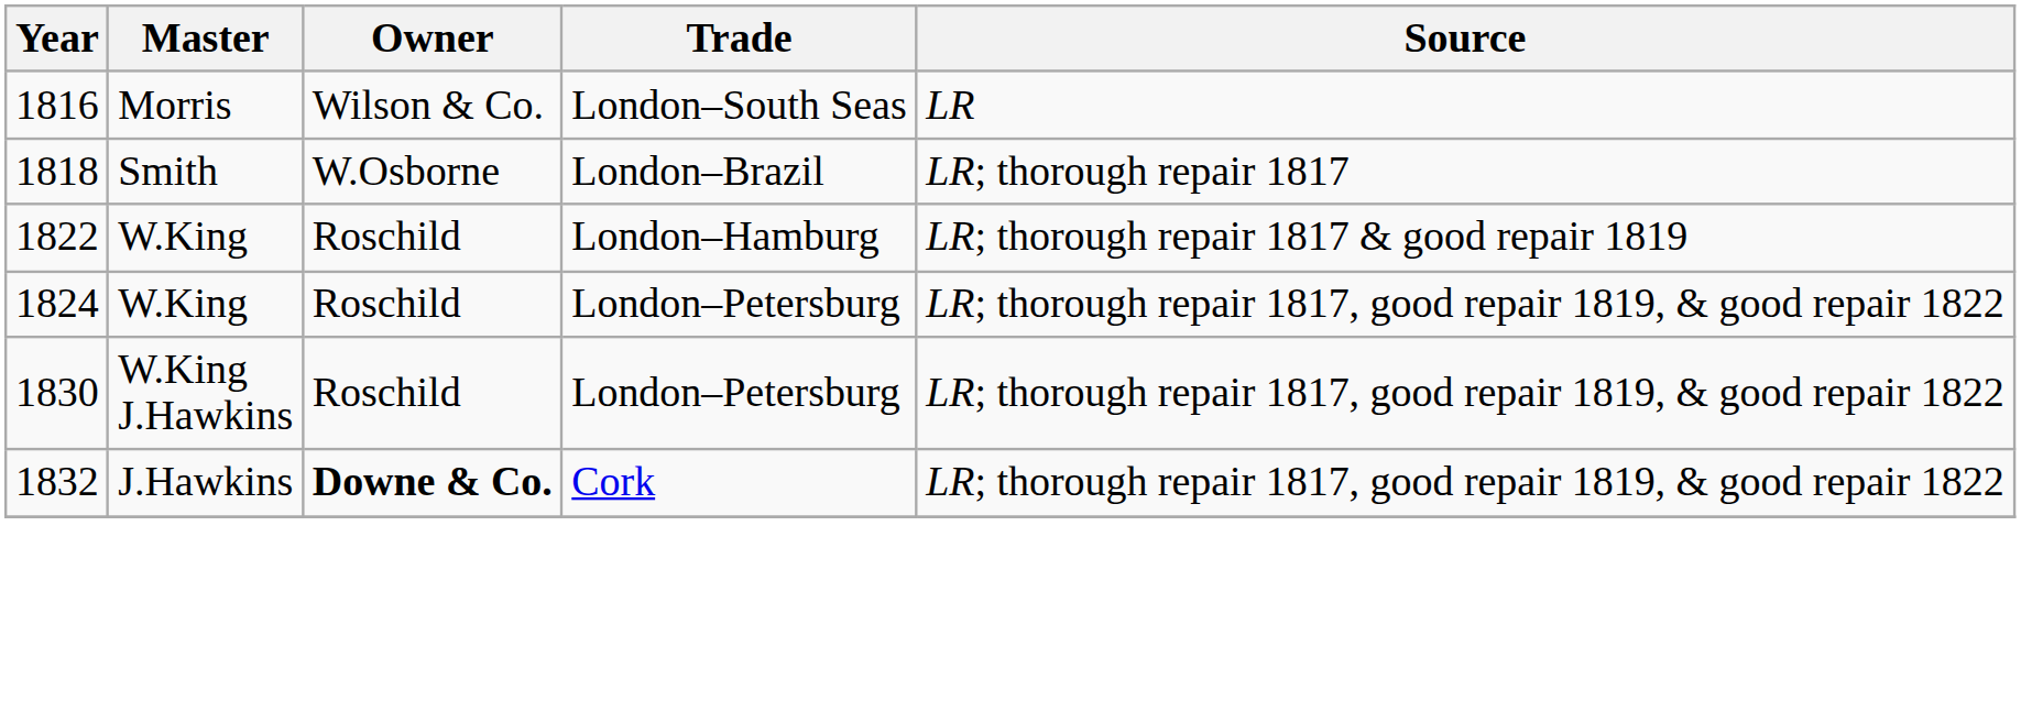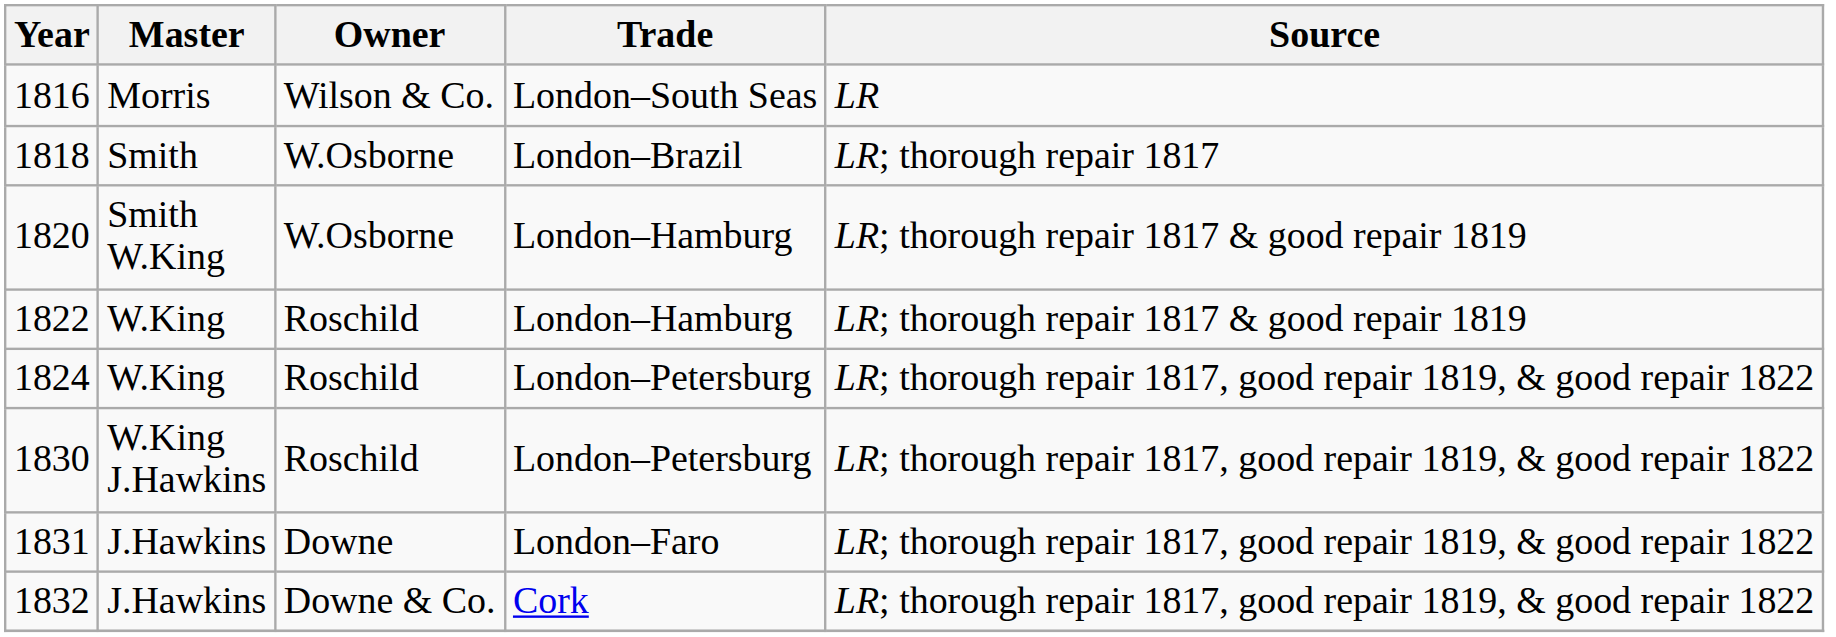 <table class=" wikitable">
 <tr>
 <th>Year</th>
 <th>Master</th>
 <th>Owner</th>
 <th>Trade</th>
 <th>Source</th>
 </tr>
 <tr>
 <td>1816</td>
 <td>Morris</td>
 <td>Wilson & Co.</td>
 <td>London–South Seas</td>
 <td><em>LR</em></td>
 </tr>
 <tr>
 <td>1818</td>
 <td>Smith</td>
 <td>W.Osborne</td>
 <td>London–Brazil</td>
 <td><em>LR</em>; thorough repair 1817</td>
 </tr>
 <tr>
+<td>1820</td>
+<td>Smith<br>W.King</td>
+<td>W.Osborne</td>
+<td>London–Hamburg</td>
+<td><em>LR</em>; thorough repair 1817 & good repair 1819</td>
+</tr>
+<tr>
 <td>1822</td>
 <td>W.King</td>
 <td>Roschild</td>
 <td>London–Hamburg</td>
 <td><em>LR</em>; thorough repair 1817 & good repair 1819</td>
 </tr>
 <tr>
 <td>1824</td>
 <td>W.King</td>
 <td>Roschild</td>
 <td>London–Petersburg</td>
 <td><em>LR</em>; thorough repair 1817, good repair 1819, &  good repair 1822</td>
 </tr>
 <tr>
 <td>1830</td>
 <td>W.King<br>J.Hawkins</td>
 <td>Roschild</td>
 <td>London–Petersburg</td>
 <td><em>LR</em>; thorough repair 1817, good repair 1819, &  good repair 1822</td>
 </tr>
 <tr>
+<td>1831</td>
+<td>J.Hawkins</td>
+<td>Downe</td>
+<td>London–Faro</td>
+<td><em>LR</em>; thorough repair 1817, good repair 1819, &  good repair 1822</td>
+</tr>
+<tr>
 <td>1832</td>
 <td>J.Hawkins</td>
-<td><strong>Downe & Co.</strong></td>
+<td>Downe & Co.</td>
 <td><a href='#'>Cork</a></td>
 <td><em>LR</em>; thorough repair 1817, good repair 1819, &  good repair 1822</td>
 </tr>
 <tr>
 </tr>
 </table>
